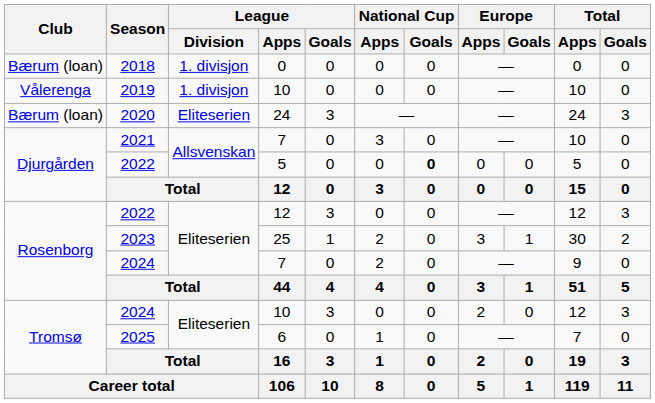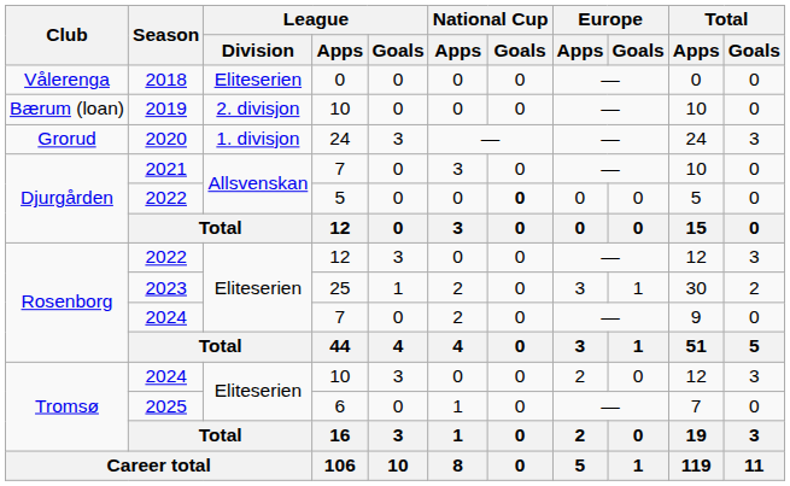 <table class="wikitable" style="text-align: center;">
 <tr>
 <th rowspan="2">Club</th>
 <th rowspan="2">Season</th>
 <th colspan="3">League</th>
 <th colspan="2">National Cup</th>
 <th colspan="2">Europe</th>
 <th colspan="2">Total</th>
 </tr>
 <tr>
 <th>Division</th>
 <th>Apps</th>
 <th>Goals</th>
 <th>Apps</th>
 <th>Goals</th>
 <th>Apps</th>
 <th>Goals</th>
 <th>Apps</th>
 <th>Goals</th>
 </tr>
 <tr>
-<td><a href='#'>Bærum</a> (loan)</td>
+<td><a href='#'>Vålerenga</a></td>
 <td><a href='#'>2018</a></td>
-<td><a href='#'>1. divisjon</a></td>
+<td><a href='#'>Eliteserien</a></td>
 <td>0</td>
 <td>0</td>
 <td>0</td>
 <td>0</td>
 <td colspan=2>—</td>
 <td>0</td>
 <td>0</td>
 </tr>
 <tr>
-<td><a href='#'>Vålerenga</a></td>
+<td><a href='#'>Bærum</a> (loan)</td>
 <td><a href='#'>2019</a></td>
-<td><a href='#'>1. divisjon</a></td>
+<td><a href='#'>2. divisjon</a></td>
 <td>10</td>
 <td>0</td>
 <td>0</td>
 <td>0</td>
 <td colspan=2>—</td>
 <td>10</td>
 <td>0</td>
 </tr>
 <tr>
-<td><a href='#'>Bærum</a> (loan)</td>
+<td><a href='#'>Grorud</a></td>
 <td><a href='#'>2020</a></td>
-<td><a href='#'>Eliteserien</a></td>
+<td><a href='#'>1. divisjon</a></td>
 <td>24</td>
 <td>3</td>
 <td colspan=2>—</td>
 <td colspan=2>—</td>
 <td>24</td>
 <td>3</td>
 </tr>
 <tr>
 <td rowspan=3><a href='#'>Djurgården</a></td>
 <td><a href='#'>2021</a></td>
 <td rowspan=2><a href='#'>Allsvenskan</a></td>
 <td>7</td>
 <td>0</td>
 <td>3</td>
 <td>0</td>
 <td colspan=2>—</td>
 <td>10</td>
 <td>0</td>
 </tr>
 <tr>
 <td><a href='#'>2022</a></td>
 <td>5</td>
 <td>0</td>
 <td>0</td>
 <td><strong>0</strong></td>
 <td>0</td>
 <td>0</td>
 <td>5</td>
 <td>0</td>
 </tr>
 <tr>
 <th colspan=2>Total</th>
 <th>12</th>
 <th>0</th>
 <th>3</th>
 <th>0</th>
 <th>0</th>
 <th>0</th>
 <th>15</th>
 <th>0</th>
 </tr>
 <tr>
 <td rowspan=4><a href='#'>Rosenborg</a></td>
 <td><a href='#'>2022</a></td>
 <td rowspan=3>Eliteserien</td>
 <td>12</td>
 <td>3</td>
 <td>0</td>
 <td>0</td>
 <td colspan="2">—</td>
 <td>12</td>
 <td>3</td>
 </tr>
 <tr>
 <td><a href='#'>2023</a></td>
 <td>25</td>
 <td>1</td>
 <td>2</td>
 <td>0</td>
 <td>3</td>
 <td>1</td>
 <td>30</td>
 <td>2</td>
 </tr>
 <tr>
 <td><a href='#'>2024</a></td>
 <td>7</td>
 <td>0</td>
 <td>2</td>
 <td>0</td>
 <td colspan=2>—</td>
 <td>9</td>
 <td>0</td>
 </tr>
 <tr>
 <th colspan=2>Total</th>
 <th>44</th>
 <th>4</th>
 <th>4</th>
 <th>0</th>
 <th>3</th>
 <th>1</th>
 <th>51</th>
 <th>5</th>
 </tr>
 <tr>
 <td rowspan=3><a href='#'>Tromsø</a></td>
 <td><a href='#'>2024</a></td>
 <td rowspan=2>Eliteserien</td>
 <td>10</td>
 <td>3</td>
 <td>0</td>
 <td>0</td>
 <td>2</td>
 <td>0</td>
 <td>12</td>
 <td>3</td>
 </tr>
 <tr>
 <td><a href='#'>2025</a></td>
 <td>6</td>
 <td>0</td>
 <td>1</td>
 <td>0</td>
 <td colspan=2>—</td>
 <td>7</td>
 <td>0</td>
 </tr>
 <tr>
 <th colspan=2>Total</th>
 <th>16</th>
 <th>3</th>
 <th>1</th>
 <th>0</th>
 <th>2</th>
 <th>0</th>
 <th>19</th>
 <th>3</th>
 </tr>
 <tr>
 <th colspan=3>Career total</th>
 <th>106</th>
 <th>10</th>
 <th>8</th>
 <th>0</th>
 <th>5</th>
 <th>1</th>
 <th>119</th>
 <th>11</th>
 </tr>
 </table>
